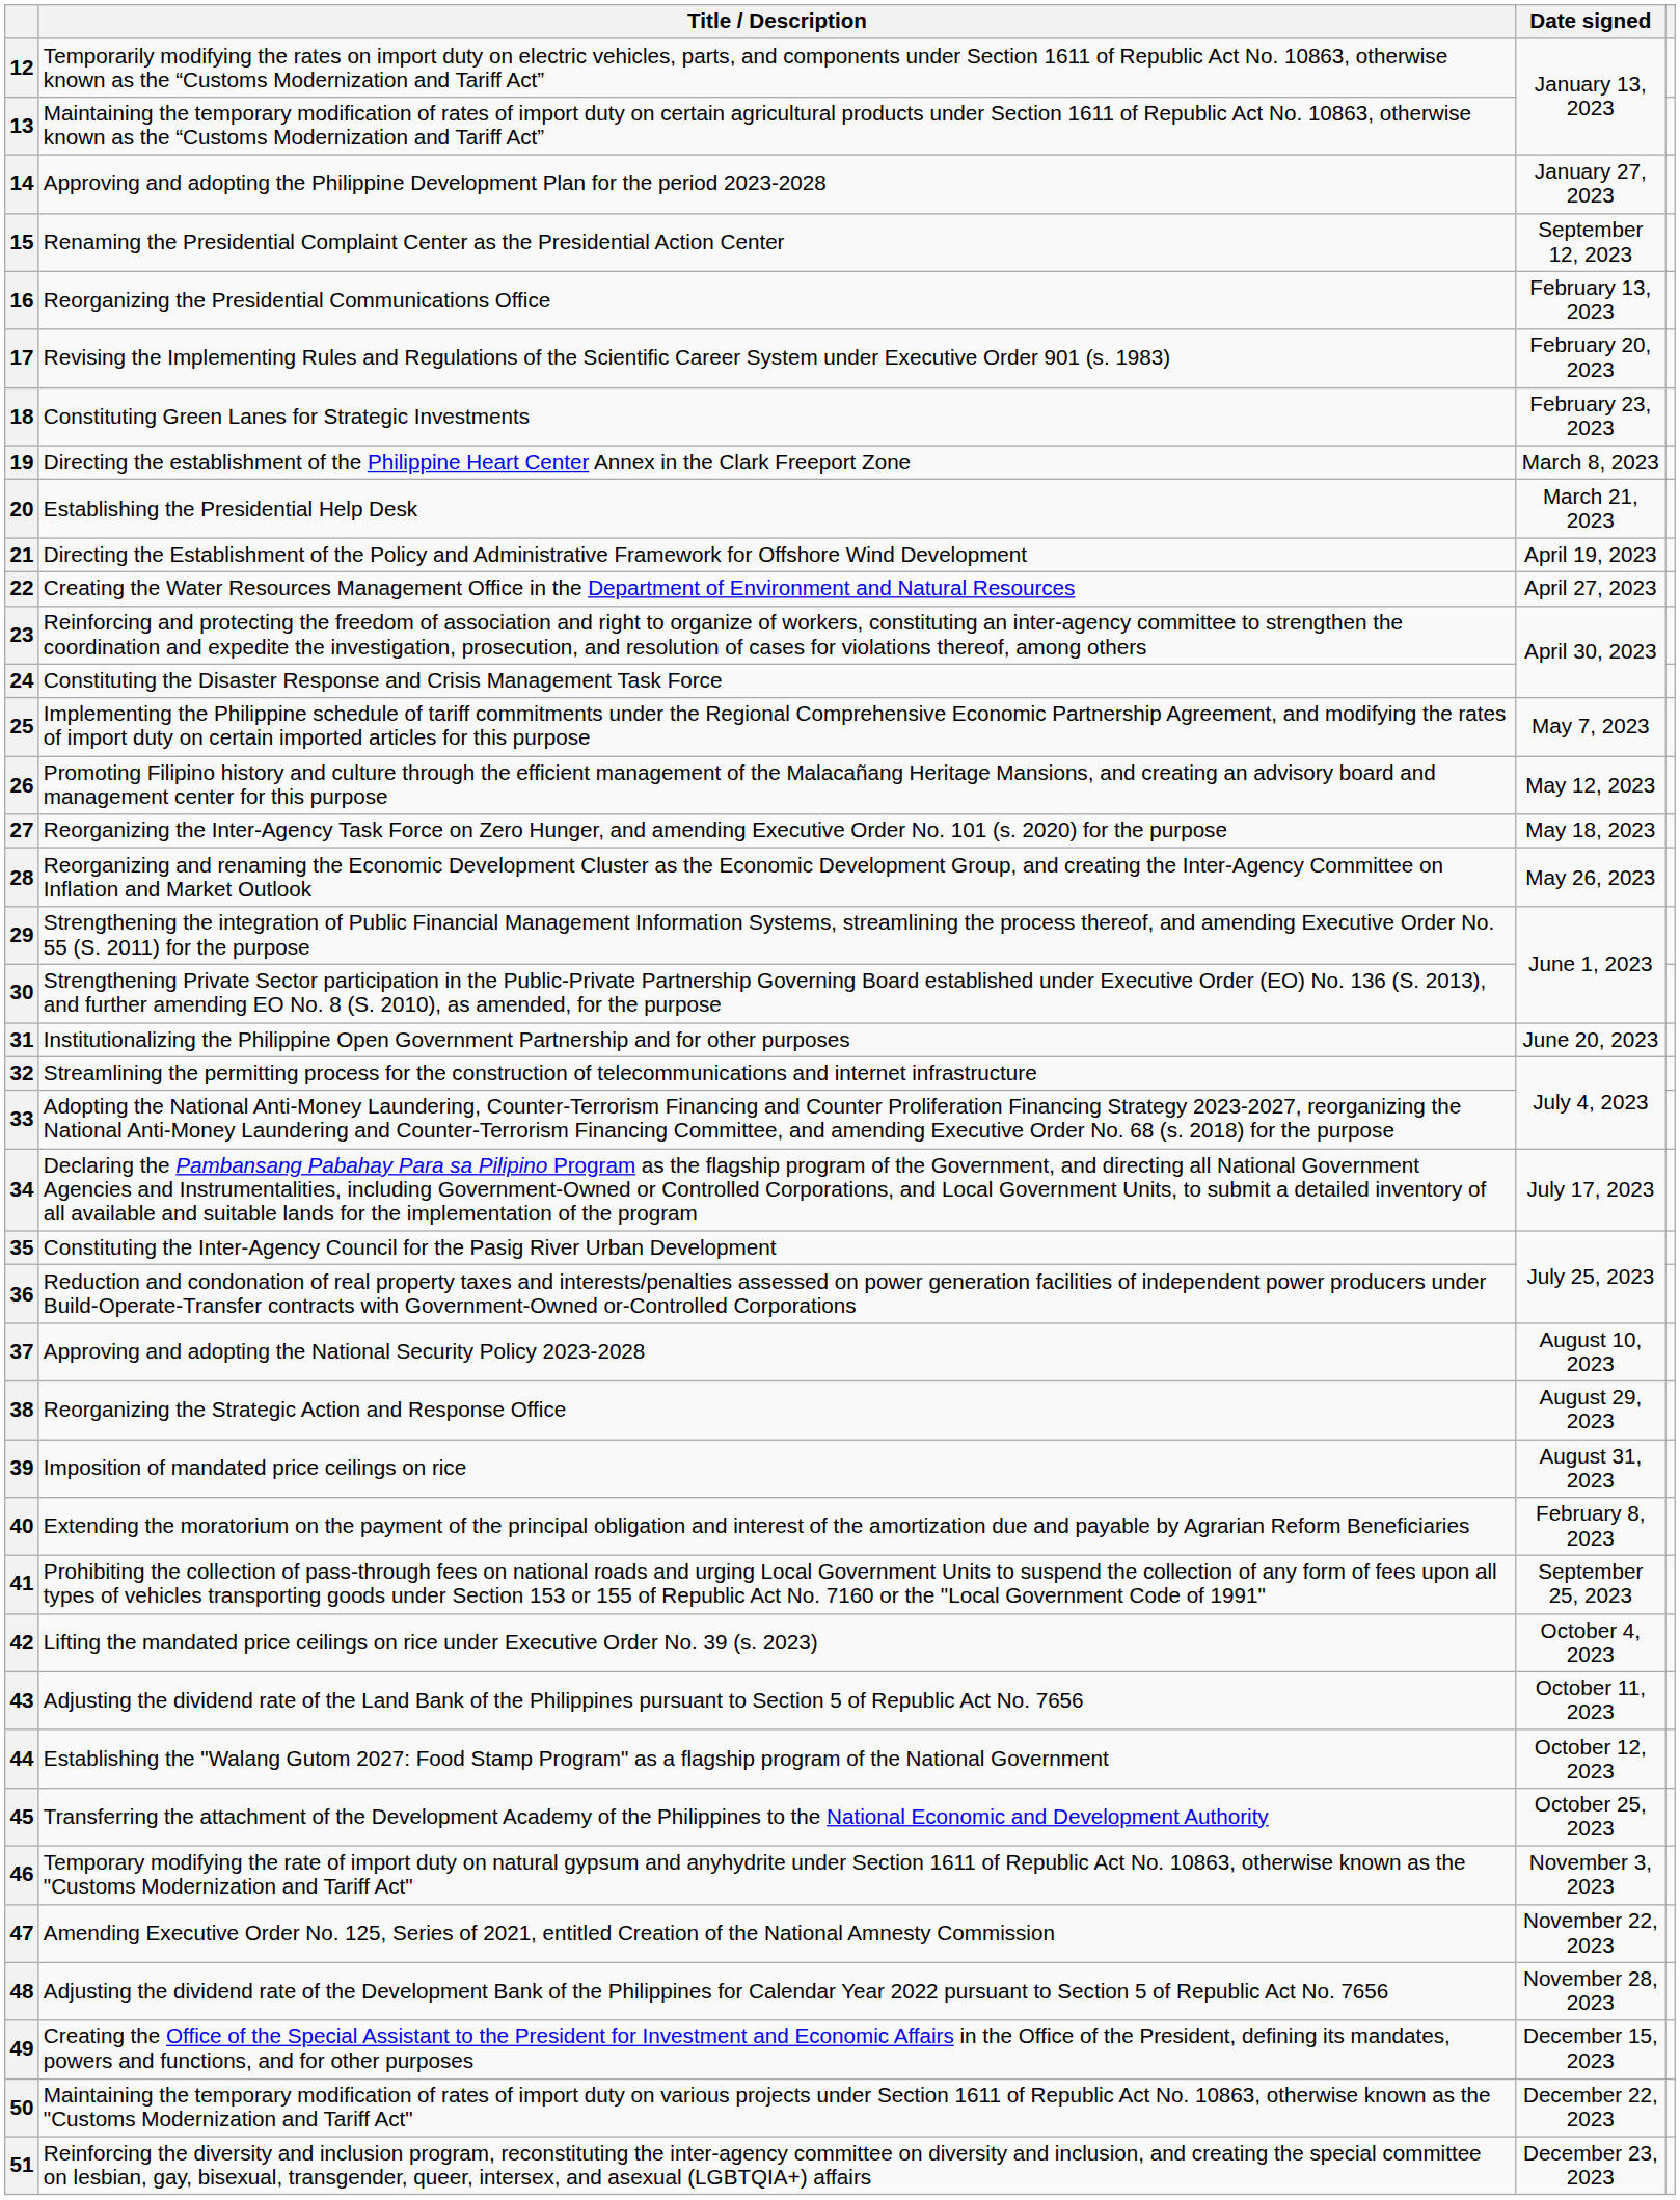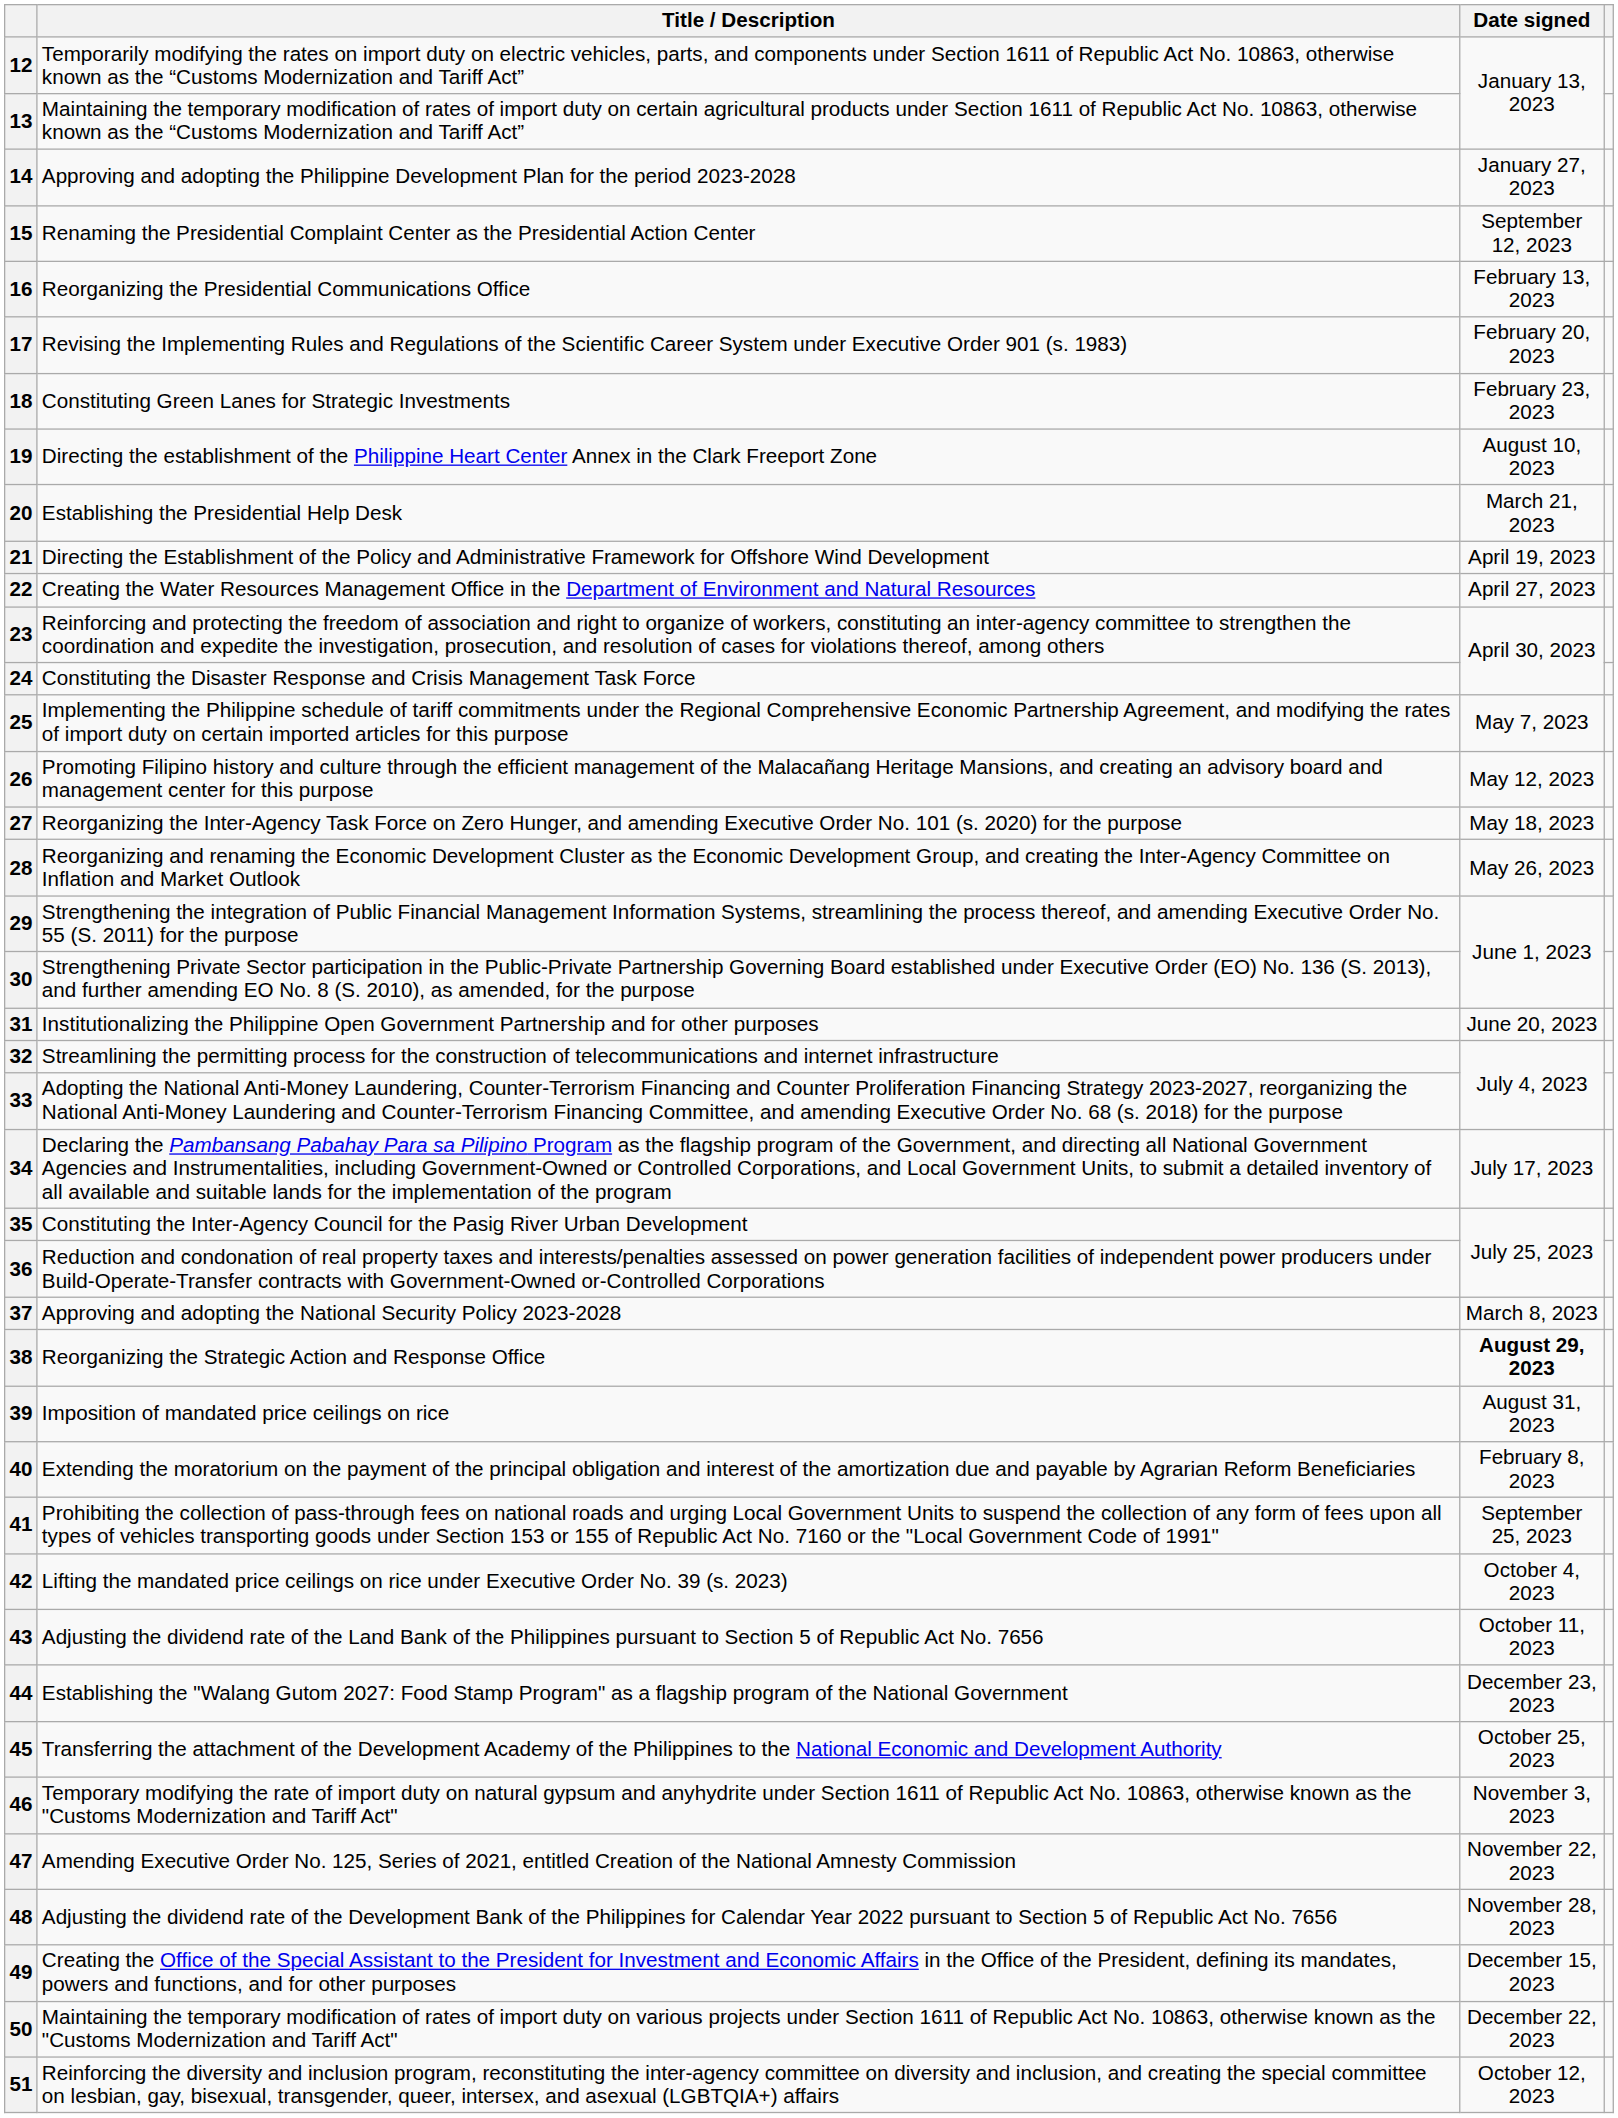 <table class="wikitable sortable" style="text-align:center;">
 <tr>
 <th scope="col"></th>
 <th scope="col">Title / Description</th>
 <th scope="col">Date signed</th>
 <th scope="col" class="unsortable"></th>
 </tr>
 <tr>
 <th scope="row">12</th>
 <td style="text-align:left;">Temporarily modifying the rates on import duty on electric vehicles, parts, and components under Section 1611 of Republic Act No. 10863, otherwise known as the “Customs Modernization and Tariff Act”</td>
 <td rowspan=2>January 13, 2023</td>
 <td></td>
 </tr>
 <tr>
 <th scope="row">13</th>
 <td style="text-align:left;">Maintaining the temporary modification of rates of import duty on certain agricultural products under Section 1611 of Republic Act No. 10863, otherwise known as the “Customs Modernization and Tariff Act”</td>
 <td></td>
 </tr>
 <tr>
 <th scope="row">14</th>
 <td style="text-align:left;">Approving and adopting the Philippine Development Plan for the period 2023-2028</td>
 <td>January 27, 2023</td>
 <td></td>
 </tr>
 <tr>
 <th scope="row">15</th>
 <td style="text-align:left;">Renaming the Presidential Complaint Center as the Presidential Action Center</td>
 <td>September 12, 2023</td>
 <td></td>
 </tr>
 <tr>
 <th scope="row">16</th>
 <td style="text-align:left;">Reorganizing the Presidential Communications Office</td>
 <td>February 13, 2023</td>
 <td></td>
 </tr>
 <tr>
 <th scope="row">17</th>
 <td style="text-align:left;">Revising the Implementing Rules and Regulations of the Scientific Career System under Executive Order 901 (s. 1983)</td>
 <td>February 20, 2023</td>
 <td></td>
 </tr>
 <tr>
 <th scope="row">18</th>
 <td style="text-align:left;">Constituting Green Lanes for Strategic Investments</td>
 <td>February 23, 2023</td>
 <td></td>
 </tr>
 <tr>
 <th scope="row">19</th>
 <td style="text-align:left;">Directing the establishment of the <a href='#'>Philippine Heart Center</a> Annex in the Clark Freeport Zone</td>
-<td>March 8, 2023</td>
+<td>August 10, 2023</td>
 <td></td>
 </tr>
 <tr>
 <th scope="row">20</th>
 <td style="text-align:left;">Establishing the Presidential Help Desk</td>
 <td>March 21, 2023</td>
 <td></td>
 </tr>
 <tr>
 <th scope="row">21</th>
 <td style="text-align:left;">Directing the Establishment of the Policy and Administrative Framework for Offshore Wind Development</td>
 <td>April 19, 2023</td>
 <td></td>
 </tr>
 <tr>
 <th scope="row">22</th>
 <td style="text-align:left;">Creating the Water Resources Management Office in the <a href='#'>Department of Environment and Natural Resources</a></td>
 <td>April 27, 2023</td>
 <td></td>
 </tr>
 <tr>
 <th scope="row">23</th>
 <td style="text-align:left;">Reinforcing and protecting the freedom of association and right to organize of workers, constituting an inter-agency committee to strengthen the coordination and expedite the investigation, prosecution, and resolution of cases for violations thereof, among others</td>
 <td rowspan=2>April 30, 2023</td>
 <td></td>
 </tr>
 <tr>
 <th scope="row">24</th>
 <td style="text-align:left;">Constituting the Disaster Response and Crisis Management Task Force</td>
 <td></td>
 </tr>
 <tr>
 <th scope="row">25</th>
 <td style="text-align:left;">Implementing the Philippine schedule of tariff commitments under the Regional Comprehensive Economic Partnership Agreement, and modifying the rates of import duty on certain imported articles for this purpose</td>
 <td>May 7, 2023</td>
 <td></td>
 </tr>
 <tr>
 <th scope="row">26</th>
 <td style="text-align:left;">Promoting Filipino history and culture through the efficient management of the Malacañang Heritage Mansions, and creating an advisory board and management center for this purpose</td>
 <td>May 12, 2023</td>
 <td></td>
 </tr>
 <tr>
 <th scope="row">27</th>
 <td style="text-align:left;">Reorganizing the Inter-Agency Task Force on Zero Hunger, and amending Executive Order No. 101 (s. 2020) for the purpose</td>
 <td>May 18, 2023</td>
 <td></td>
 </tr>
 <tr>
 <th scope="row">28</th>
 <td style="text-align:left;">Reorganizing and renaming the Economic Development Cluster as the Economic Development Group, and creating the Inter-Agency Committee on Inflation and Market Outlook</td>
 <td>May 26, 2023</td>
 <td></td>
 </tr>
 <tr>
 <th scope="row">29</th>
 <td style="text-align:left;">Strengthening the integration of Public Financial Management Information Systems, streamlining the process thereof, and amending Executive Order No. 55 (S. 2011) for the purpose</td>
 <td rowspan=2>June 1, 2023</td>
 <td></td>
 </tr>
 <tr>
 <th scope="row">30</th>
 <td style="text-align:left;">Strengthening Private Sector participation in the Public-Private Partnership Governing Board established under Executive Order (EO) No. 136 (S. 2013), and further amending EO No. 8 (S. 2010), as amended, for the purpose</td>
 <td></td>
 </tr>
 <tr>
 <th scope="row">31</th>
 <td style="text-align:left;">Institutionalizing the Philippine Open Government Partnership and for other purposes</td>
 <td>June 20, 2023</td>
 <td></td>
 </tr>
 <tr>
 <th scope="row">32</th>
 <td style="text-align:left;">Streamlining the permitting process for the construction of telecommunications and internet infrastructure</td>
 <td rowspan=2>July 4, 2023</td>
 <td></td>
 </tr>
 <tr>
 <th scope="row">33</th>
 <td style="text-align:left;">Adopting the National Anti-Money Laundering, Counter-Terrorism Financing and Counter Proliferation Financing Strategy 2023-2027, reorganizing the National Anti-Money Laundering and Counter-Terrorism Financing Committee, and amending Executive Order No. 68 (s. 2018) for the purpose</td>
 <td></td>
 </tr>
 <tr>
 <th scope="row">34</th>
 <td style="text-align:left;">Declaring the <a href='#'><em>Pambansang Pabahay Para sa Pilipino</em> Program</a> as the flagship program of the Government, and directing all National Government Agencies and Instrumentalities, including Government-Owned or Controlled Corporations, and Local Government Units, to submit a detailed inventory of all available and suitable lands for the implementation of the program</td>
 <td>July 17, 2023</td>
 <td></td>
 </tr>
 <tr>
 <th scope="row">35</th>
 <td style="text-align:left;">Constituting the Inter-Agency Council for the Pasig River Urban Development</td>
 <td rowspan=2>July 25, 2023</td>
 <td></td>
 </tr>
 <tr>
 <th scope="row">36</th>
 <td style="text-align:left;">Reduction and condonation of real property taxes and interests/penalties assessed on power generation facilities of independent power producers under Build-Operate-Transfer contracts with Government-Owned or-Controlled Corporations</td>
 <td></td>
 </tr>
 <tr>
 <th scope="row">37</th>
 <td style="text-align:left;">Approving and adopting the National Security Policy 2023-2028</td>
-<td>August 10, 2023</td>
+<td>March 8, 2023</td>
 <td></td>
 </tr>
 <tr>
 <th scope="row">38</th>
 <td style="text-align:left;">Reorganizing the Strategic Action and Response Office</td>
-<td>August 29, 2023</td>
+<td><strong>August 29, 2023</strong></td>
 <td></td>
 </tr>
 <tr>
 <th scope="row">39</th>
 <td style="text-align:left;">Imposition of mandated price ceilings on rice</td>
 <td>August 31, 2023</td>
 <td></td>
 </tr>
 <tr>
 <th scope="row">40</th>
 <td style="text-align:left;">Extending the moratorium on the payment of the principal obligation and interest of the amortization due and payable by Agrarian Reform Beneficiaries</td>
 <td>February 8, 2023</td>
 <td></td>
 </tr>
 <tr>
 <th scope="row">41</th>
 <td style="text-align:left;">Prohibiting the collection of pass-through fees on national roads and urging Local Government Units to suspend the collection of any form of fees upon all types of vehicles transporting goods under Section 153 or 155 of Republic Act No. 7160 or the "Local Government Code of 1991"</td>
 <td>September 25, 2023</td>
 <td></td>
 </tr>
 <tr>
 <th scope="row">42</th>
 <td style="text-align:left;">Lifting the mandated price ceilings on rice under Executive Order No. 39 (s. 2023)</td>
 <td>October 4, 2023</td>
 <td></td>
 </tr>
 <tr>
 <th scope="row">43</th>
 <td style="text-align:left;">Adjusting the dividend rate of the Land Bank of the Philippines pursuant to Section 5 of Republic Act No. 7656</td>
 <td>October 11, 2023</td>
 <td></td>
 </tr>
 <tr>
 <th scope="row">44</th>
 <td style="text-align:left;">Establishing the "Walang Gutom 2027: Food Stamp Program" as a flagship program of the National Government</td>
-<td>October 12, 2023</td>
+<td>December 23, 2023</td>
 <td></td>
 </tr>
 <tr>
 <th scope="row">45</th>
 <td style="text-align:left;">Transferring the attachment of the Development Academy of the Philippines to the <a href='#'>National Economic and Development Authority</a></td>
 <td>October 25, 2023</td>
 <td></td>
 </tr>
 <tr>
 <th scope="row">46</th>
 <td style="text-align:left;">Temporary modifying the rate of import duty on natural gypsum and anyhydrite under Section 1611 of Republic Act No. 10863, otherwise known as the "Customs Modernization and Tariff Act"</td>
 <td>November 3, 2023</td>
 <td></td>
 </tr>
 <tr>
 <th scope="row">47</th>
 <td style="text-align:left;">Amending Executive Order No. 125, Series of 2021, entitled Creation of the National Amnesty Commission</td>
 <td>November 22, 2023</td>
 <td></td>
 </tr>
 <tr>
 <th scope="row">48</th>
 <td style="text-align:left;">Adjusting the dividend rate of the Development Bank of the Philippines for Calendar Year 2022 pursuant to Section 5 of Republic Act No. 7656</td>
 <td>November 28, 2023</td>
 <td></td>
 </tr>
 <tr>
 <th scope="row">49</th>
 <td style="text-align:left;">Creating the <a href='#'>Office of the Special Assistant to the President for Investment and Economic Affairs</a> in the Office of the President, defining its mandates, powers and functions, and for other purposes</td>
 <td>December 15, 2023</td>
 <td></td>
 </tr>
 <tr>
 <th scope="row">50</th>
 <td style="text-align:left;">Maintaining the temporary modification of rates of import duty on various projects under Section 1611 of Republic Act No. 10863, otherwise known as the "Customs Modernization and Tariff Act"</td>
 <td>December 22, 2023</td>
 <td></td>
 </tr>
 <tr>
 <th scope="row">51</th>
 <td style="text-align:left;">Reinforcing the diversity and inclusion program, reconstituting the inter-agency committee on diversity and inclusion, and creating the special committee on lesbian, gay, bisexual, transgender, queer, intersex, and asexual (LGBTQIA+) affairs</td>
-<td>December 23, 2023</td>
+<td>October 12, 2023</td>
 <td></td>
 </tr>
 </table>
